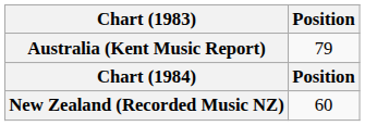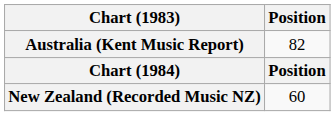 <table class="wikitable plainrowheaders" style="text-align:center">
 <tr>
 <th>Chart (1983)</th>
 <th>Position</th>
 </tr>
 <tr>
 <th scope="row">Australia (Kent Music Report)</th>
-<td>79</td>
+<td>82</td>
 </tr>
 <tr>
 <th>Chart (1984)</th>
 <th>Position</th>
 </tr>
 <tr>
 <th scope="row">New Zealand (Recorded Music NZ)</th>
 <td>60</td>
 </tr>
 </table>
